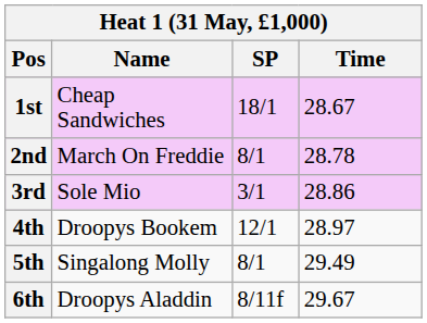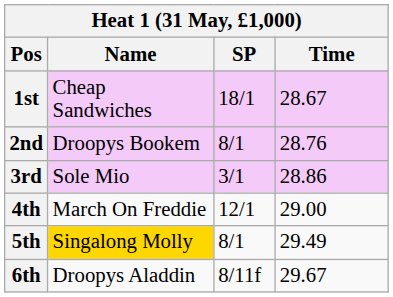 <table class="wikitable">
 <tr>
 <th colspan="6">Heat 1 (31 May, £1,000)</th>
 </tr>
 <tr>
 <th width=20>Pos</th>
 <th width=120>Name</th>
 <th width=40>SP</th>
 <th width=80>Time</th>
 </tr>
 <tr style="background: #f4caf9;">
 <th>1st</th>
 <td>Cheap Sandwiches</td>
 <td>18/1</td>
 <td>28.67</td>
 </tr>
 <tr style="background: #f4caf9;">
 <th>2nd</th>
-<td>March On Freddie</td>
+<td>Droopys Bookem</td>
 <td>8/1</td>
-<td>28.78</td>
+<td>28.76</td>
 </tr>
 <tr style="background: #f4caf9;">
 <th>3rd</th>
 <td>Sole Mio</td>
 <td>3/1</td>
 <td>28.86</td>
 </tr>
 <tr>
 <th>4th</th>
-<td>Droopys Bookem</td>
+<td>March On Freddie</td>
 <td>12/1</td>
-<td>28.97</td>
+<td>29.00</td>
 </tr>
 <tr>
 <th>5th</th>
-<td>Singalong Molly</td>
+<td style="background: gold;">Singalong Molly</td>
 <td>8/1</td>
 <td>29.49</td>
 </tr>
 <tr>
 <th>6th</th>
 <td>Droopys Aladdin</td>
 <td>8/11f</td>
 <td>29.67</td>
 </tr>
 </table>
